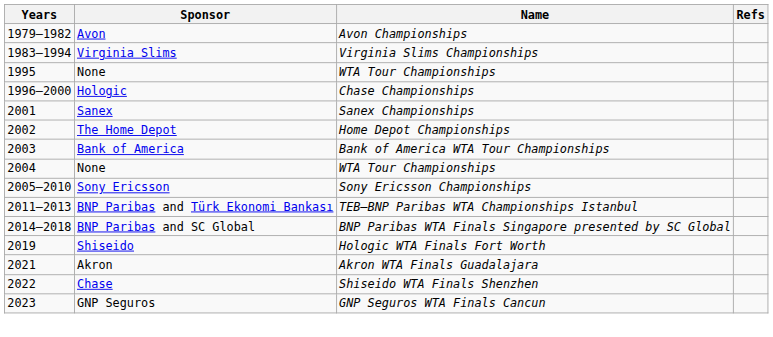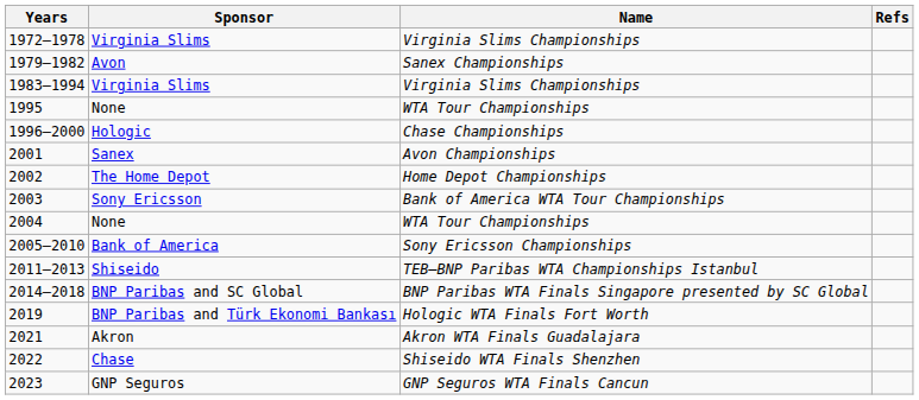 <table class="wikitable">
 <tr>
 <th scope="col" align="center">Years</th>
 <th>Sponsor</th>
 <th>Name</th>
 <th>Refs</th>
 </tr>
 <tr>
+<td>1972–1978</td>
+<td><a href='#'>Virginia Slims</a></td>
+<td><em>Virginia Slims Championships</em></td>
+<td></td>
+</tr>
+<tr>
 <td>1979–1982</td>
 <td><a href='#'>Avon</a></td>
-<td><em>Avon Championships</em></td>
+<td><em>Sanex Championships</em></td>
 <td></td>
 </tr>
 <tr>
 <td>1983–1994</td>
 <td><a href='#'>Virginia Slims</a></td>
 <td><em>Virginia Slims Championships</em></td>
 <td></td>
 </tr>
 <tr>
 <td>1995</td>
 <td>None</td>
 <td><em>WTA Tour Championships</em></td>
 <td></td>
 </tr>
 <tr>
 <td>1996–2000</td>
 <td><a href='#'>Hologic</a></td>
 <td><em>Chase Championships</em></td>
 <td></td>
 </tr>
 <tr>
 <td>2001</td>
 <td><a href='#'>Sanex</a></td>
-<td><em>Sanex Championships</em></td>
+<td><em>Avon Championships</em></td>
 <td></td>
 </tr>
 <tr>
 <td>2002</td>
 <td><a href='#'>The Home Depot</a></td>
 <td><em>Home Depot Championships</em></td>
 <td></td>
 </tr>
 <tr>
 <td>2003</td>
-<td><a href='#'>Bank of America</a></td>
+<td><a href='#'>Sony Ericsson</a></td>
 <td><em>Bank of America WTA Tour Championships</em></td>
 <td></td>
 </tr>
 <tr>
 <td>2004</td>
 <td>None</td>
 <td><em>WTA Tour Championships</em></td>
 <td></td>
 </tr>
 <tr>
 <td>2005–2010</td>
-<td><a href='#'>Sony Ericsson</a></td>
+<td><a href='#'>Bank of America</a></td>
 <td><em>Sony Ericsson Championships</em></td>
 <td></td>
 </tr>
 <tr>
 <td>2011–2013</td>
-<td><a href='#'>BNP Paribas</a> and <a href='#'>Türk Ekonomi Bankası</a></td>
+<td><a href='#'>Shiseido</a></td>
 <td><em>TEB–BNP Paribas WTA Championships Istanbul</em></td>
 <td></td>
 </tr>
 <tr>
 <td>2014–2018</td>
 <td><a href='#'>BNP Paribas</a> and SC Global</td>
 <td><em>BNP Paribas WTA Finals Singapore presented by SC Global</em></td>
 <td></td>
 </tr>
 <tr>
 <td>2019</td>
-<td><a href='#'>Shiseido</a></td>
+<td><a href='#'>BNP Paribas</a> and <a href='#'>Türk Ekonomi Bankası</a></td>
 <td><em>Hologic WTA Finals Fort Worth </em></td>
 <td></td>
 </tr>
 <tr>
 <td>2021</td>
 <td>Akron</td>
 <td><em>Akron WTA Finals Guadalajara</em></td>
 <td></td>
 </tr>
 <tr>
 <td>2022</td>
 <td><a href='#'>Chase</a></td>
 <td><em>Shiseido WTA Finals Shenzhen</em></td>
 <td></td>
 </tr>
 <tr>
 <td>2023</td>
 <td>GNP Seguros</td>
 <td><em>GNP Seguros WTA Finals Cancun </em></td>
 <td></td>
 </tr>
 </table>
